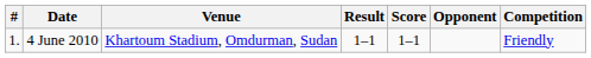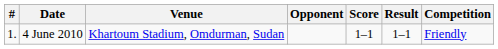 <table class="wikitable">
 <tr>
 <th>#</th>
 <th>Date</th>
 <th>Venue</th>
+<th>Opponent</th>
+<th>Score</th>
 <th>Result</th>
-<th>Score</th>
-<th>Opponent</th>
 <th>Competition</th>
 </tr>
 <tr>
 <td>1.</td>
 <td>4 June 2010</td>
 <td><a href='#'>Khartoum Stadium</a>, <a href='#'>Omdurman</a>, <a href='#'>Sudan</a></td>
+<td></td>
 <td align="center">1–1</td>
 <td align="center">1–1</td>
-<td></td>
 <td><a href='#'>Friendly</a></td>
 </tr>
 </table>
